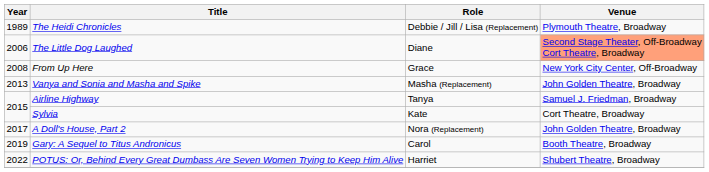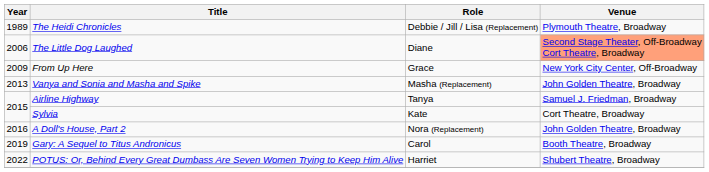 <table class="wikitable">
 <tr>
 <th>Year</th>
 <th>Title</th>
 <th>Role</th>
 <th class="unsortable">Venue</th>
 </tr>
 <tr>
 <td>1989</td>
 <td><em><a href='#'>The Heidi Chronicles</a></em></td>
 <td>Debbie / Jill / Lisa <small>(Replacement)</small></td>
 <td><a href='#'>Plymouth Theatre</a>, Broadway</td>
 </tr>
 <tr>
 <td>2006</td>
 <td><em><a href='#'>The Little Dog Laughed</a></em></td>
 <td>Diane</td>
 <td style="background: lightsalmon;"><a href='#'>Second Stage Theater</a>, Off-Broadway<br><a href='#'>Cort Theatre</a>, Broadway</td>
 </tr>
 <tr>
-<td>2008</td>
+<td>2009</td>
 <td><em>From Up Here</em></td>
 <td>Grace</td>
 <td><a href='#'>New York City Center</a>, Off-Broadway</td>
 </tr>
 <tr>
 <td>2013</td>
 <td><em><a href='#'>Vanya and Sonia and Masha and Spike</a></em></td>
 <td>Masha <small>(Replacement)</small></td>
 <td><a href='#'>John Golden Theatre</a>, Broadway</td>
 </tr>
 <tr>
 <td rowspan=2>2015</td>
 <td><em><a href='#'>Airline Highway</a></em></td>
 <td>Tanya</td>
 <td><a href='#'>Samuel J. Friedman</a>, Broadway</td>
 </tr>
 <tr>
 <td><em><a href='#'>Sylvia</a></em></td>
 <td>Kate</td>
 <td>Cort Theatre, Broadway</td>
 </tr>
 <tr>
-<td>2017</td>
+<td>2016</td>
 <td><em><a href='#'>A Doll's House, Part 2</a></em></td>
 <td>Nora <small>(Replacement)</small></td>
 <td><a href='#'>John Golden Theatre</a>, Broadway</td>
 </tr>
 <tr>
 <td>2019</td>
 <td><em><a href='#'>Gary: A Sequel to Titus Andronicus</a></em></td>
 <td>Carol</td>
 <td><a href='#'>Booth Theatre</a>, Broadway</td>
 </tr>
 <tr>
 <td>2022</td>
 <td><em><a href='#'>POTUS: Or, Behind Every Great Dumbass Are Seven Women Trying to Keep Him Alive</a></em></td>
 <td>Harriet</td>
 <td><a href='#'>Shubert Theatre</a>, Broadway</td>
 </tr>
 <tr>
 </tr>
 </table>
